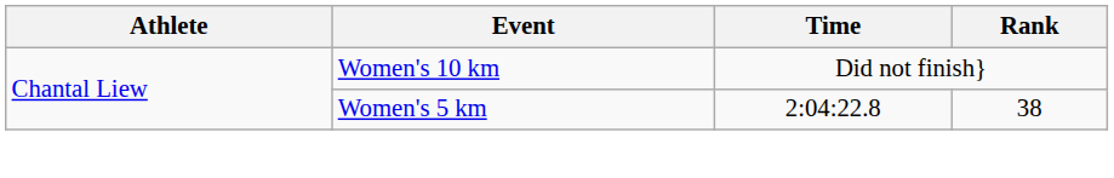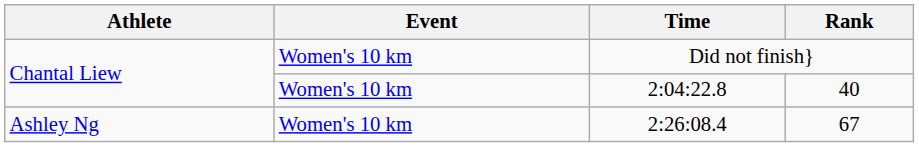 <table class="wikitable" style="text-align:center; font-size:90%; width:50%;">
 <tr>
 <th>Athlete</th>
 <th>Event</th>
 <th>Time</th>
 <th>Rank</th>
 </tr>
 <tr>
 <td align=left rowspan=2><a href='#'>Chantal Liew</a></td>
 <td align=left><a href='#'>Women's 10 km</a></td>
 <td colspan=2>Did not finish}</td>
 </tr>
 <tr>
-<td align=left><a href='#'>Women's 5 km</a></td>
+<td align=left><a href='#'>Women's 10 km</a></td>
 <td>2:04:22.8</td>
-<td>38</td>
+<td>40</td>
+</tr>
+<tr>
+<td align=left><a href='#'>Ashley Ng</a></td>
+<td align=left><a href='#'>Women's 10 km</a></td>
+<td>2:26:08.4</td>
+<td>67</td>
 </tr>
 </table>
